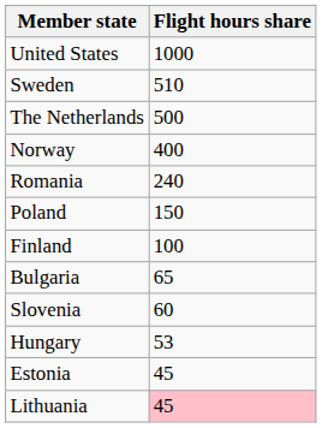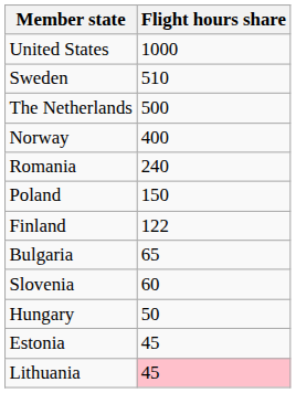 <table class="wikitable">
 <tr>
 <th>Member state</th>
 <th>Flight hours share</th>
 </tr>
 <tr>
 <td>United States</td>
 <td>1000</td>
 </tr>
 <tr>
 <td>Sweden</td>
 <td>510</td>
 </tr>
 <tr>
 <td>The Netherlands</td>
 <td>500</td>
 </tr>
 <tr>
 <td>Norway</td>
 <td>400</td>
 </tr>
 <tr>
 <td>Romania</td>
 <td>240</td>
 </tr>
 <tr>
 <td>Poland</td>
 <td>150</td>
 </tr>
 <tr>
 <td>Finland</td>
-<td>100</td>
+<td>122</td>
 </tr>
 <tr>
 <td>Bulgaria</td>
 <td>65</td>
 </tr>
 <tr>
 <td>Slovenia</td>
 <td>60</td>
 </tr>
 <tr>
 <td>Hungary</td>
-<td>53</td>
+<td>50</td>
 </tr>
 <tr>
 <td>Estonia</td>
 <td>45</td>
 </tr>
 <tr>
 <td>Lithuania</td>
 <td style="background: pink;">45</td>
 </tr>
 </table>
